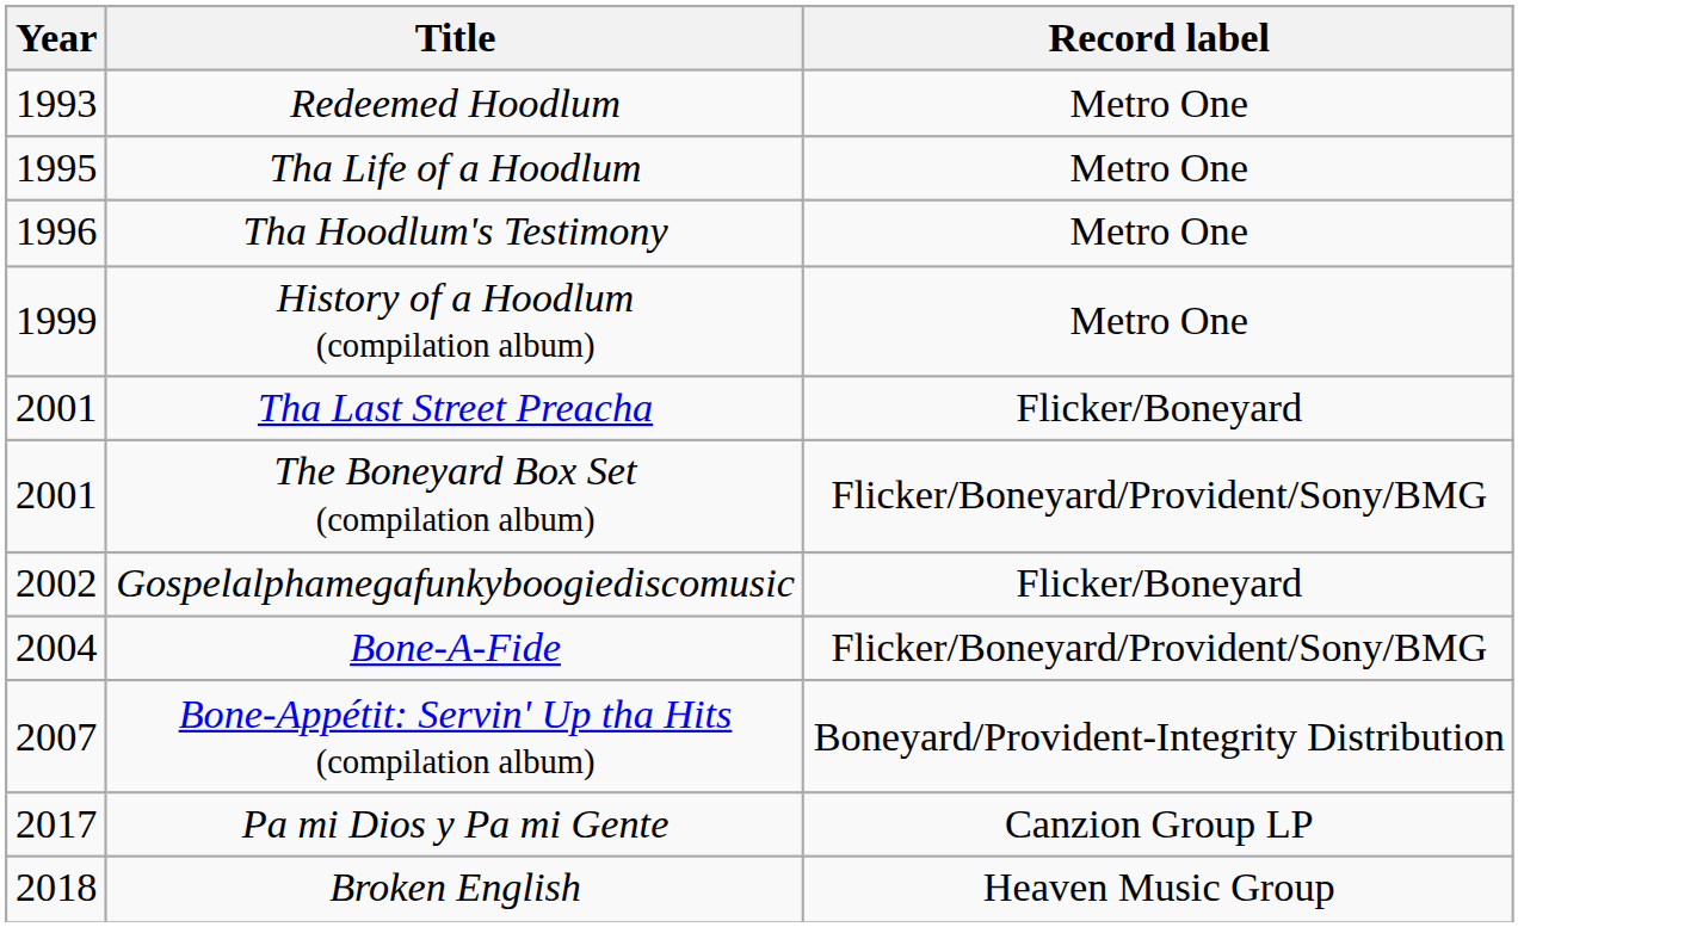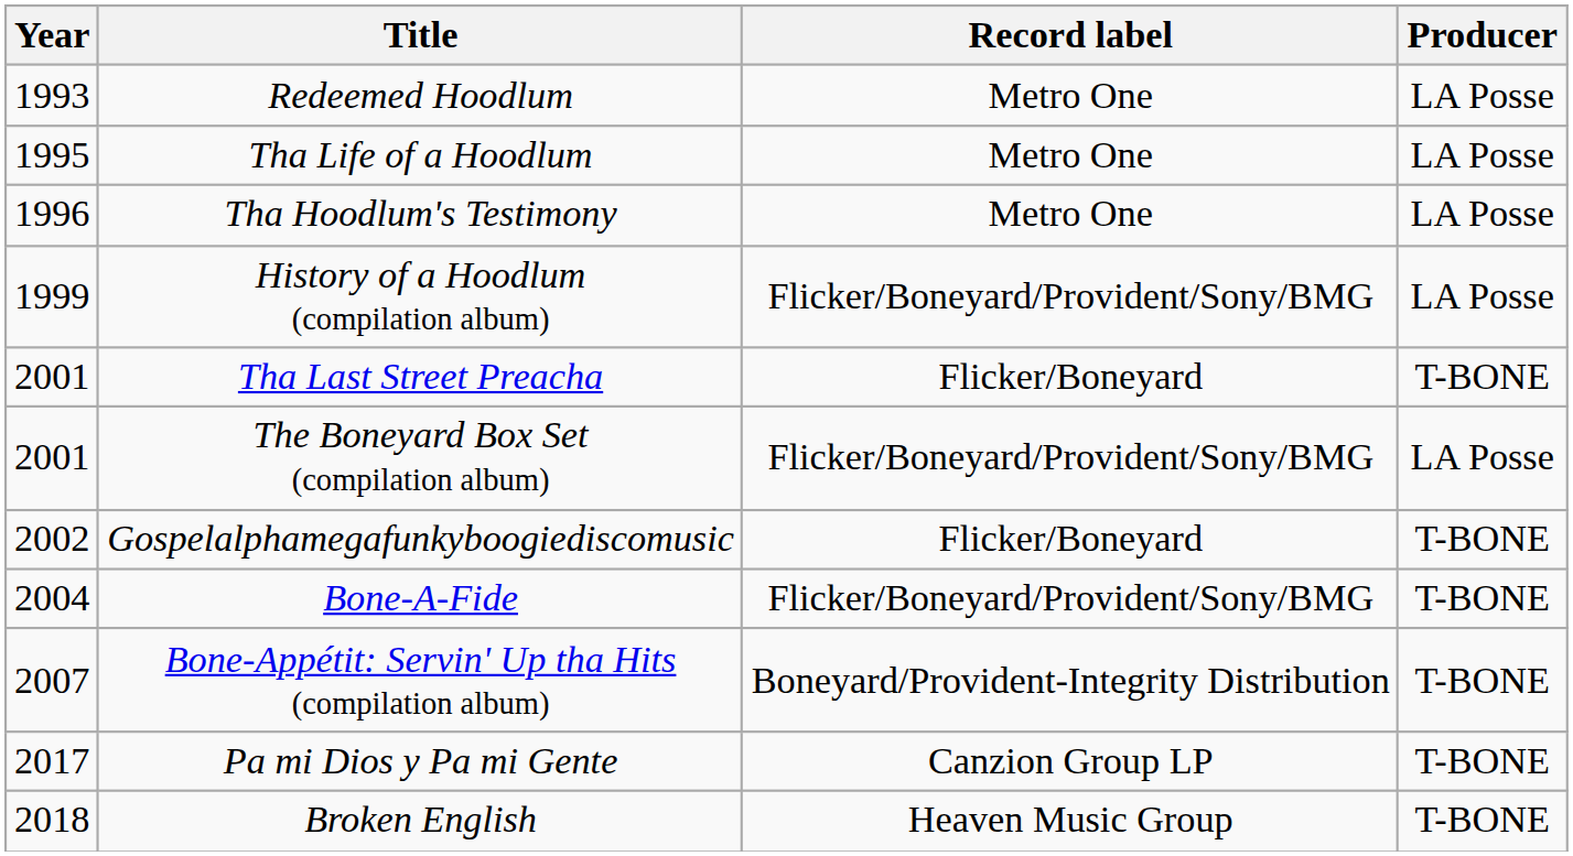 <table class="wikitable" style="text-align:center;">
 <tr>
 <th>Year</th>
 <th>Title</th>
 <th>Record label</th>
+<th>Producer</th>
 </tr>
 <tr>
 <td>1993</td>
 <td><em>Redeemed Hoodlum</em></td>
 <td>Metro One</td>
+<td>LA Posse</td>
 </tr>
 <tr>
 <td>1995</td>
 <td><em>Tha Life of a Hoodlum</em></td>
 <td>Metro One</td>
+<td>LA Posse</td>
 </tr>
 <tr>
 <td>1996</td>
 <td><em>Tha Hoodlum's Testimony</em></td>
 <td>Metro One</td>
+<td>LA Posse</td>
 </tr>
 <tr>
 <td>1999</td>
 <td><em>History of a Hoodlum</em><small><br>(compilation album)</small></td>
-<td>Metro One</td>
+<td>Flicker/Boneyard/Provident/Sony/BMG</td>
+<td>LA Posse</td>
 </tr>
 <tr>
 <td>2001</td>
 <td><em><a href='#'>Tha Last Street Preacha</a></em></td>
 <td>Flicker/Boneyard</td>
+<td>T-BONE</td>
 </tr>
 <tr>
 <td>2001</td>
 <td><em>The Boneyard Box Set</em><br><small>(compilation album)</small></td>
 <td>Flicker/Boneyard/Provident/Sony/BMG</td>
+<td>LA Posse</td>
 </tr>
 <tr>
 <td>2002</td>
 <td><em>Gospelalphamegafunkyboogiediscomusic</em></td>
 <td>Flicker/Boneyard</td>
+<td>T-BONE</td>
 </tr>
 <tr>
 <td>2004</td>
 <td><em><a href='#'>Bone-A-Fide</a></em></td>
 <td>Flicker/Boneyard/Provident/Sony/BMG</td>
+<td>T-BONE</td>
 </tr>
 <tr>
 <td>2007</td>
 <td><em><a href='#'>Bone-Appétit: Servin' Up tha Hits</a></em><br><small>(compilation album)</small></td>
 <td>Boneyard/Provident-Integrity Distribution</td>
+<td>T-BONE</td>
 </tr>
 <tr>
 <td>2017</td>
 <td><em>Pa mi Dios y Pa mi Gente</em></td>
 <td>Canzion Group LP</td>
+<td>T-BONE</td>
 </tr>
 <tr>
 <td>2018</td>
 <td><em>Broken English</em></td>
 <td>Heaven Music Group</td>
+<td>T-BONE</td>
 </tr>
 </table>
